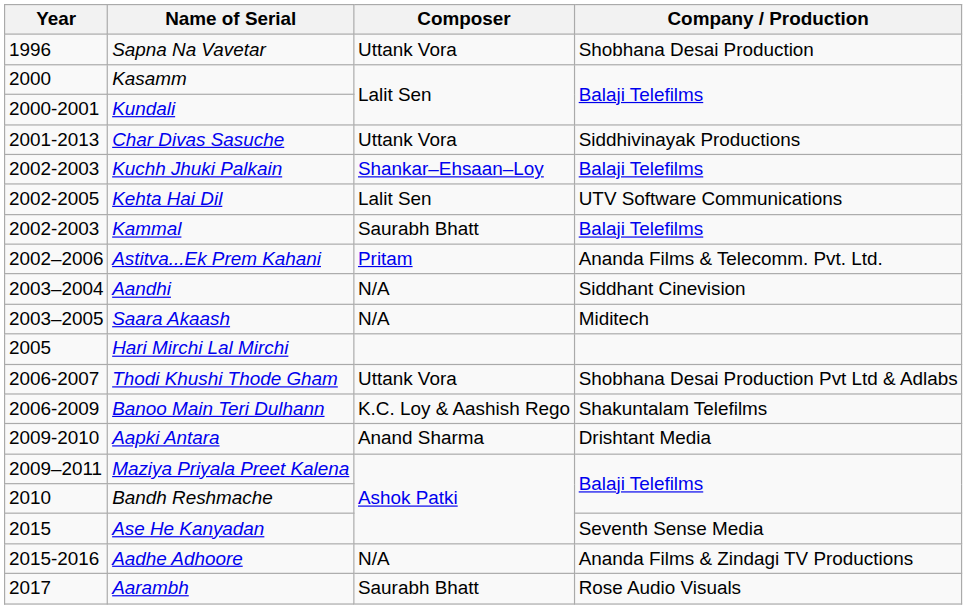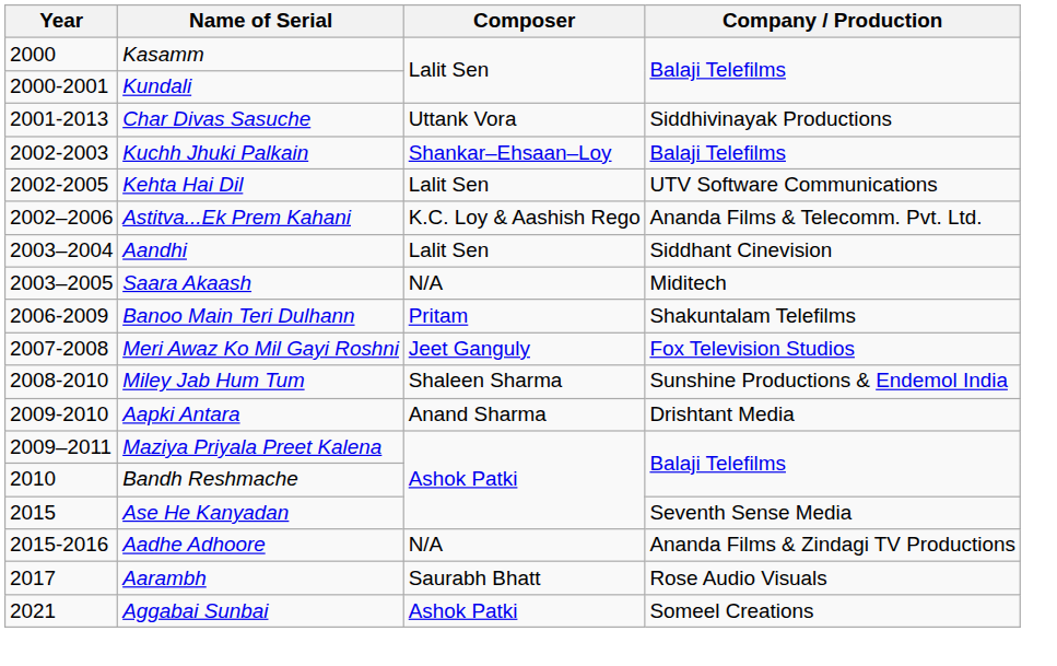 <table class="wikitable">
 <tr>
 <th>Year</th>
 <th>Name of Serial</th>
 <th>Composer</th>
 <th>Company / Production</th>
-</tr>
-<tr>
-<td>1996</td>
-<td><em>Sapna Na Vavetar</em></td>
-<td>Uttank Vora</td>
-<td>Shobhana Desai Production</td>
 </tr>
 <tr>
 <td>2000</td>
 <td><em>Kasamm</em></td>
 <td rowspan="2">Lalit Sen</td>
 <td rowspan="2"><a href='#'>Balaji Telefilms</a></td>
 </tr>
 <tr>
 <td>2000-2001</td>
 <td><em><a href='#'>Kundali</a></em></td>
 </tr>
 <tr>
 <td>2001-2013</td>
 <td><em><a href='#'>Char Divas Sasuche</a></em></td>
 <td>Uttank Vora</td>
 <td>Siddhivinayak Productions</td>
 </tr>
 <tr>
 <td>2002-2003</td>
 <td><em><a href='#'>Kuchh Jhuki Palkain</a></em></td>
 <td><a href='#'>Shankar–Ehsaan–Loy</a></td>
 <td><a href='#'>Balaji Telefilms</a></td>
 </tr>
 <tr>
 <td>2002-2005</td>
 <td><em><a href='#'>Kehta Hai Dil</a></em></td>
 <td>Lalit Sen</td>
 <td>UTV Software Communications</td>
 </tr>
 <tr>
-<td>2002-2003</td>
-<td><em><a href='#'>Kammal</a></em></td>
-<td>Saurabh Bhatt</td>
-<td><a href='#'>Balaji Telefilms</a></td>
-</tr>
-<tr>
 <td>2002–2006</td>
 <td><em><a href='#'>Astitva...Ek Prem Kahani</a></em></td>
-<td><a href='#'>Pritam</a></td>
+<td>K.C. Loy & Aashish Rego</td>
 <td>Ananda Films & Telecomm. Pvt. Ltd.</td>
 </tr>
 <tr>
 <td>2003–2004</td>
 <td><em><a href='#'>Aandhi</a></em></td>
-<td>N/A</td>
+<td>Lalit Sen</td>
 <td>Siddhant Cinevision</td>
 </tr>
 <tr>
 <td>2003–2005</td>
 <td><em><a href='#'>Saara Akaash</a></em></td>
 <td>N/A</td>
 <td>Miditech</td>
 </tr>
 <tr>
-<td>2005</td>
-<td><em><a href='#'>Hari Mirchi Lal Mirchi</a></em></td>
-<td></td>
-<td></td>
+<td>2006-2009</td>
+<td><em><a href='#'>Banoo Main Teri Dulhann</a></em></td>
+<td><a href='#'>Pritam</a></td>
+<td>Shakuntalam Telefilms</td>
 </tr>
 <tr>
-<td>2006-2007</td>
-<td><em><a href='#'>Thodi Khushi Thode Gham</a></em></td>
-<td>Uttank Vora</td>
-<td>Shobhana Desai Production Pvt Ltd & Adlabs</td>
+<td>2007-2008</td>
+<td><em><a href='#'>Meri Awaz Ko Mil Gayi Roshni</a></em></td>
+<td><a href='#'>Jeet Ganguly</a></td>
+<td><a href='#'>Fox Television Studios</a></td>
 </tr>
 <tr>
-<td>2006-2009</td>
-<td><em><a href='#'>Banoo Main Teri Dulhann</a></em></td>
-<td>K.C. Loy & Aashish Rego</td>
-<td>Shakuntalam Telefilms</td>
+<td>2008-2010</td>
+<td><em><a href='#'>Miley Jab Hum Tum</a></em></td>
+<td>Shaleen Sharma</td>
+<td>Sunshine Productions & <a href='#'>Endemol India</a></td>
 </tr>
 <tr>
 <td>2009-2010</td>
 <td><em><a href='#'>Aapki Antara</a></em></td>
 <td>Anand Sharma</td>
 <td>Drishtant Media</td>
 </tr>
 <tr>
 <td>2009–2011</td>
 <td><em><a href='#'>Maziya Priyala Preet Kalena</a></em></td>
 <td rowspan="3"><a href='#'>Ashok Patki</a></td>
 <td rowspan="2"><a href='#'>Balaji Telefilms</a></td>
 </tr>
 <tr>
 <td>2010</td>
 <td><em>Bandh Reshmache</em></td>
 </tr>
 <tr>
 <td>2015</td>
 <td><em><a href='#'>Ase He Kanyadan</a></em></td>
 <td>Seventh Sense Media</td>
 </tr>
 <tr>
 <td>2015-2016</td>
 <td><em><a href='#'>Aadhe Adhoore</a></em></td>
 <td>N/A</td>
 <td>Ananda Films & Zindagi TV Productions</td>
 </tr>
 <tr>
 <td>2017</td>
 <td><em><a href='#'>Aarambh</a></em></td>
 <td>Saurabh Bhatt</td>
 <td>Rose Audio Visuals</td>
 </tr>
+<tr>
+<td>2021</td>
+<td><em><a href='#'>Aggabai Sunbai</a></em></td>
+<td><a href='#'>Ashok Patki</a></td>
+<td>Someel Creations</td>
+</tr>
 </table>
